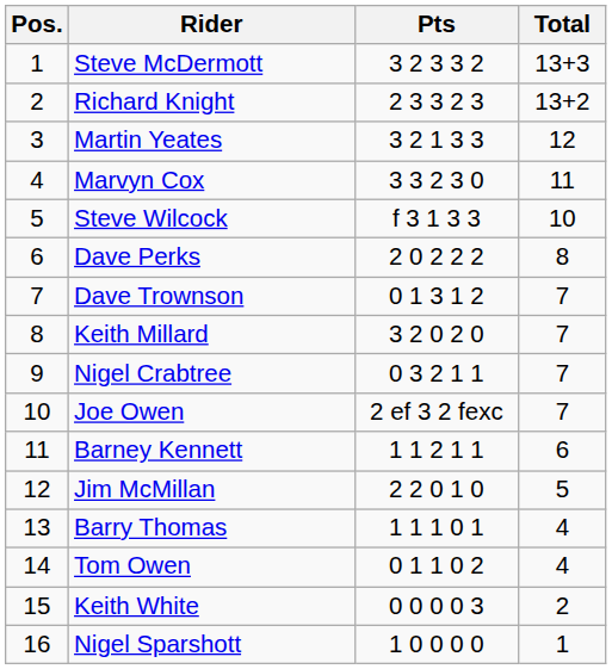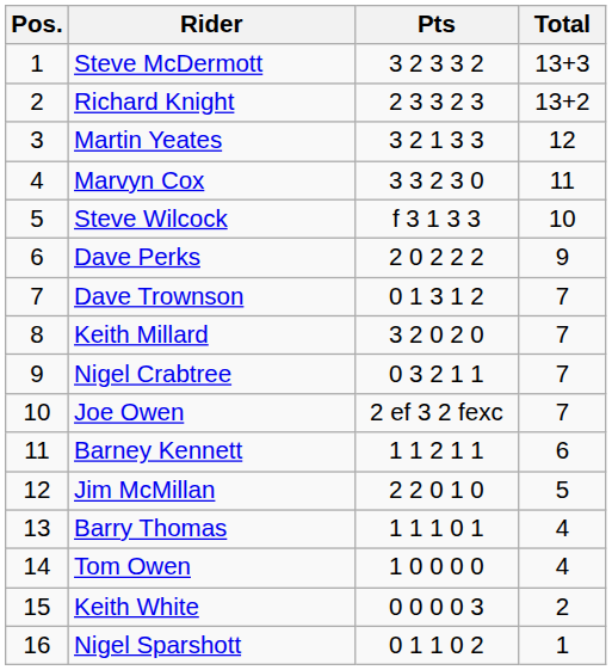 <table class=wikitable>
 <tr>
 <th width=25px>Pos.</th>
 <th width=180px>Rider</th>
 <th width=100px>Pts</th>
 <th width=50px>Total</th>
 </tr>
 <tr align=center >
 <td>1</td>
 <td align=left> <a href='#'>Steve McDermott</a></td>
 <td>3	2	3	3	2</td>
 <td>13+3</td>
 </tr>
 <tr align=center>
 <td>2</td>
 <td align=left> <a href='#'>Richard Knight</a></td>
 <td>2	3	3	2	3</td>
 <td>13+2</td>
 </tr>
 <tr align=center>
 <td>3</td>
 <td align=left> <a href='#'>Martin Yeates</a></td>
 <td>3	2	1	3	3</td>
 <td>12</td>
 </tr>
 <tr align=center>
 <td>4</td>
 <td align=left> <a href='#'>Marvyn Cox</a></td>
 <td>3	3	2	3	0</td>
 <td>11</td>
 </tr>
 <tr align=center>
 <td>5</td>
 <td align=left> <a href='#'>Steve Wilcock</a></td>
 <td>f 3	1	3	3</td>
 <td>10</td>
 </tr>
 <tr align=center>
 <td>6</td>
 <td align=left> <a href='#'>Dave Perks</a></td>
 <td>2	0	2	2	2</td>
-<td>8</td>
+<td>9</td>
 </tr>
 <tr align=center>
 <td>7</td>
 <td align=left> <a href='#'>Dave Trownson</a></td>
 <td>0	1	3	1	2</td>
 <td>7</td>
 </tr>
 <tr align=center>
 <td>8</td>
 <td align=left> <a href='#'>Keith Millard</a></td>
 <td>3	2	0	2	0</td>
 <td>7</td>
 </tr>
 <tr align=center>
 <td>9</td>
 <td align=left> <a href='#'>Nigel Crabtree</a></td>
 <td>0	3	2	1	1</td>
 <td>7</td>
 </tr>
 <tr align=center>
 <td>10</td>
 <td align=left> <a href='#'>Joe Owen</a></td>
 <td>2	ef	3	2	fexc</td>
 <td>7</td>
 </tr>
 <tr align=center>
 <td>11</td>
 <td align=left> <a href='#'>Barney Kennett</a></td>
 <td>1	1	2	1	1</td>
 <td>6</td>
 </tr>
 <tr align=center>
 <td>12</td>
 <td align=left> <a href='#'>Jim McMillan</a></td>
 <td>2	2	0	1	0</td>
 <td>5</td>
 </tr>
 <tr align=center>
 <td>13</td>
 <td align=left> <a href='#'>Barry Thomas</a></td>
 <td>1	1	1	0	1</td>
 <td>4</td>
 </tr>
 <tr align=center>
 <td>14</td>
 <td align=left> <a href='#'>Tom Owen</a></td>
-<td>0 1		1	0	2</td>
+<td>1	0 0		0	0</td>
 <td>4</td>
 </tr>
 <tr align=center>
 <td>15</td>
 <td align=left> <a href='#'>Keith White</a></td>
 <td>0 0		0	0	3</td>
 <td>2</td>
 </tr>
 <tr align=center>
 <td>16</td>
 <td align=left> <a href='#'>Nigel Sparshott</a></td>
-<td>1	0 0		0	0</td>
+<td>0 1		1	0	2</td>
 <td>1</td>
 </tr>
 </table>
